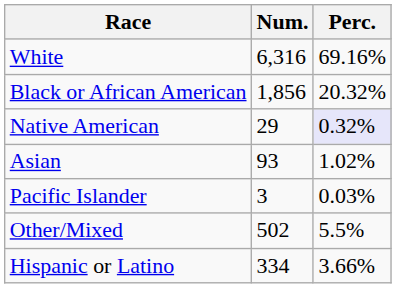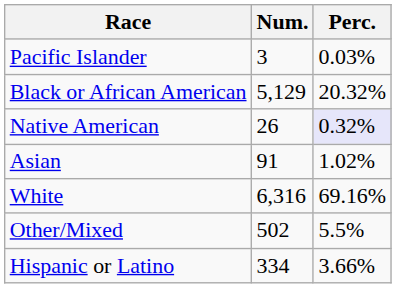 <table class="wikitable">
 <tr>
 <th>Race</th>
 <th>Num.</th>
 <th>Perc.</th>
 </tr>
 <tr>
-<td><a href='#'>White</a></td>
-<td>6,316</td>
-<td>69.16%</td>
+<td><a href='#'>Pacific Islander</a></td>
+<td>3</td>
+<td>0.03%</td>
 </tr>
 <tr>
 <td><a href='#'>Black or African American</a></td>
-<td>1,856</td>
+<td>5,129</td>
 <td>20.32%</td>
 </tr>
 <tr>
 <td><a href='#'>Native American</a></td>
-<td>29</td>
+<td>26</td>
 <td style="background: lavender;">0.32%</td>
 </tr>
 <tr>
 <td><a href='#'>Asian</a></td>
-<td>93</td>
+<td>91</td>
 <td>1.02%</td>
 </tr>
 <tr>
-<td><a href='#'>Pacific Islander</a></td>
-<td>3</td>
-<td>0.03%</td>
+<td><a href='#'>White</a></td>
+<td>6,316</td>
+<td>69.16%</td>
 </tr>
 <tr>
 <td><a href='#'>Other/Mixed</a></td>
 <td>502</td>
 <td>5.5%</td>
 </tr>
 <tr>
 <td><a href='#'>Hispanic</a> or <a href='#'>Latino</a></td>
 <td>334</td>
 <td>3.66%</td>
 </tr>
 </table>
